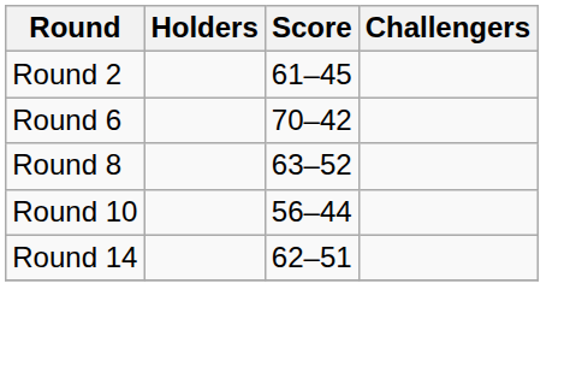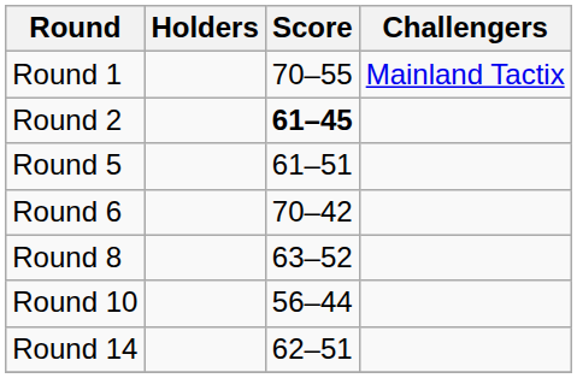 <table class="wikitable collapsible">
 <tr>
 <th>Round</th>
 <th>Holders</th>
 <th>Score</th>
 <th>Challengers</th>
 </tr>
 <tr>
+<td>Round 1</td>
+<td></td>
+<td>70–55</td>
+<td><a href='#'>Mainland Tactix</a></td>
+</tr>
+<tr>
 <td>Round 2</td>
 <td></td>
-<td>61–45</td>
+<td><strong>61–45</strong></td>
+<td></td>
+</tr>
+<tr>
+<td>Round 5</td>
+<td></td>
+<td>61–51</td>
 <td></td>
 </tr>
 <tr>
 <td>Round 6</td>
 <td></td>
 <td>70–42</td>
 <td></td>
 </tr>
 <tr>
 <td>Round 8</td>
 <td></td>
 <td>63–52</td>
 <td></td>
 </tr>
 <tr>
 <td>Round 10</td>
 <td></td>
 <td>56–44</td>
 <td></td>
 </tr>
 <tr>
 <td>Round 14</td>
 <td></td>
 <td>62–51</td>
 <td></td>
 </tr>
 <tr>
 </tr>
 </table>
